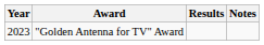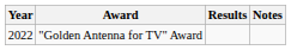 <table class="wikitable">
 <tr>
 <th>Year</th>
 <th>Award</th>
 <th>Results</th>
 <th>Notes</th>
 </tr>
 <tr>
-<td>2023</td>
+<td>2022</td>
 <td>"Golden Antenna for TV" Award</td>
 <td></td>
 <td></td>
 </tr>
 </table>
